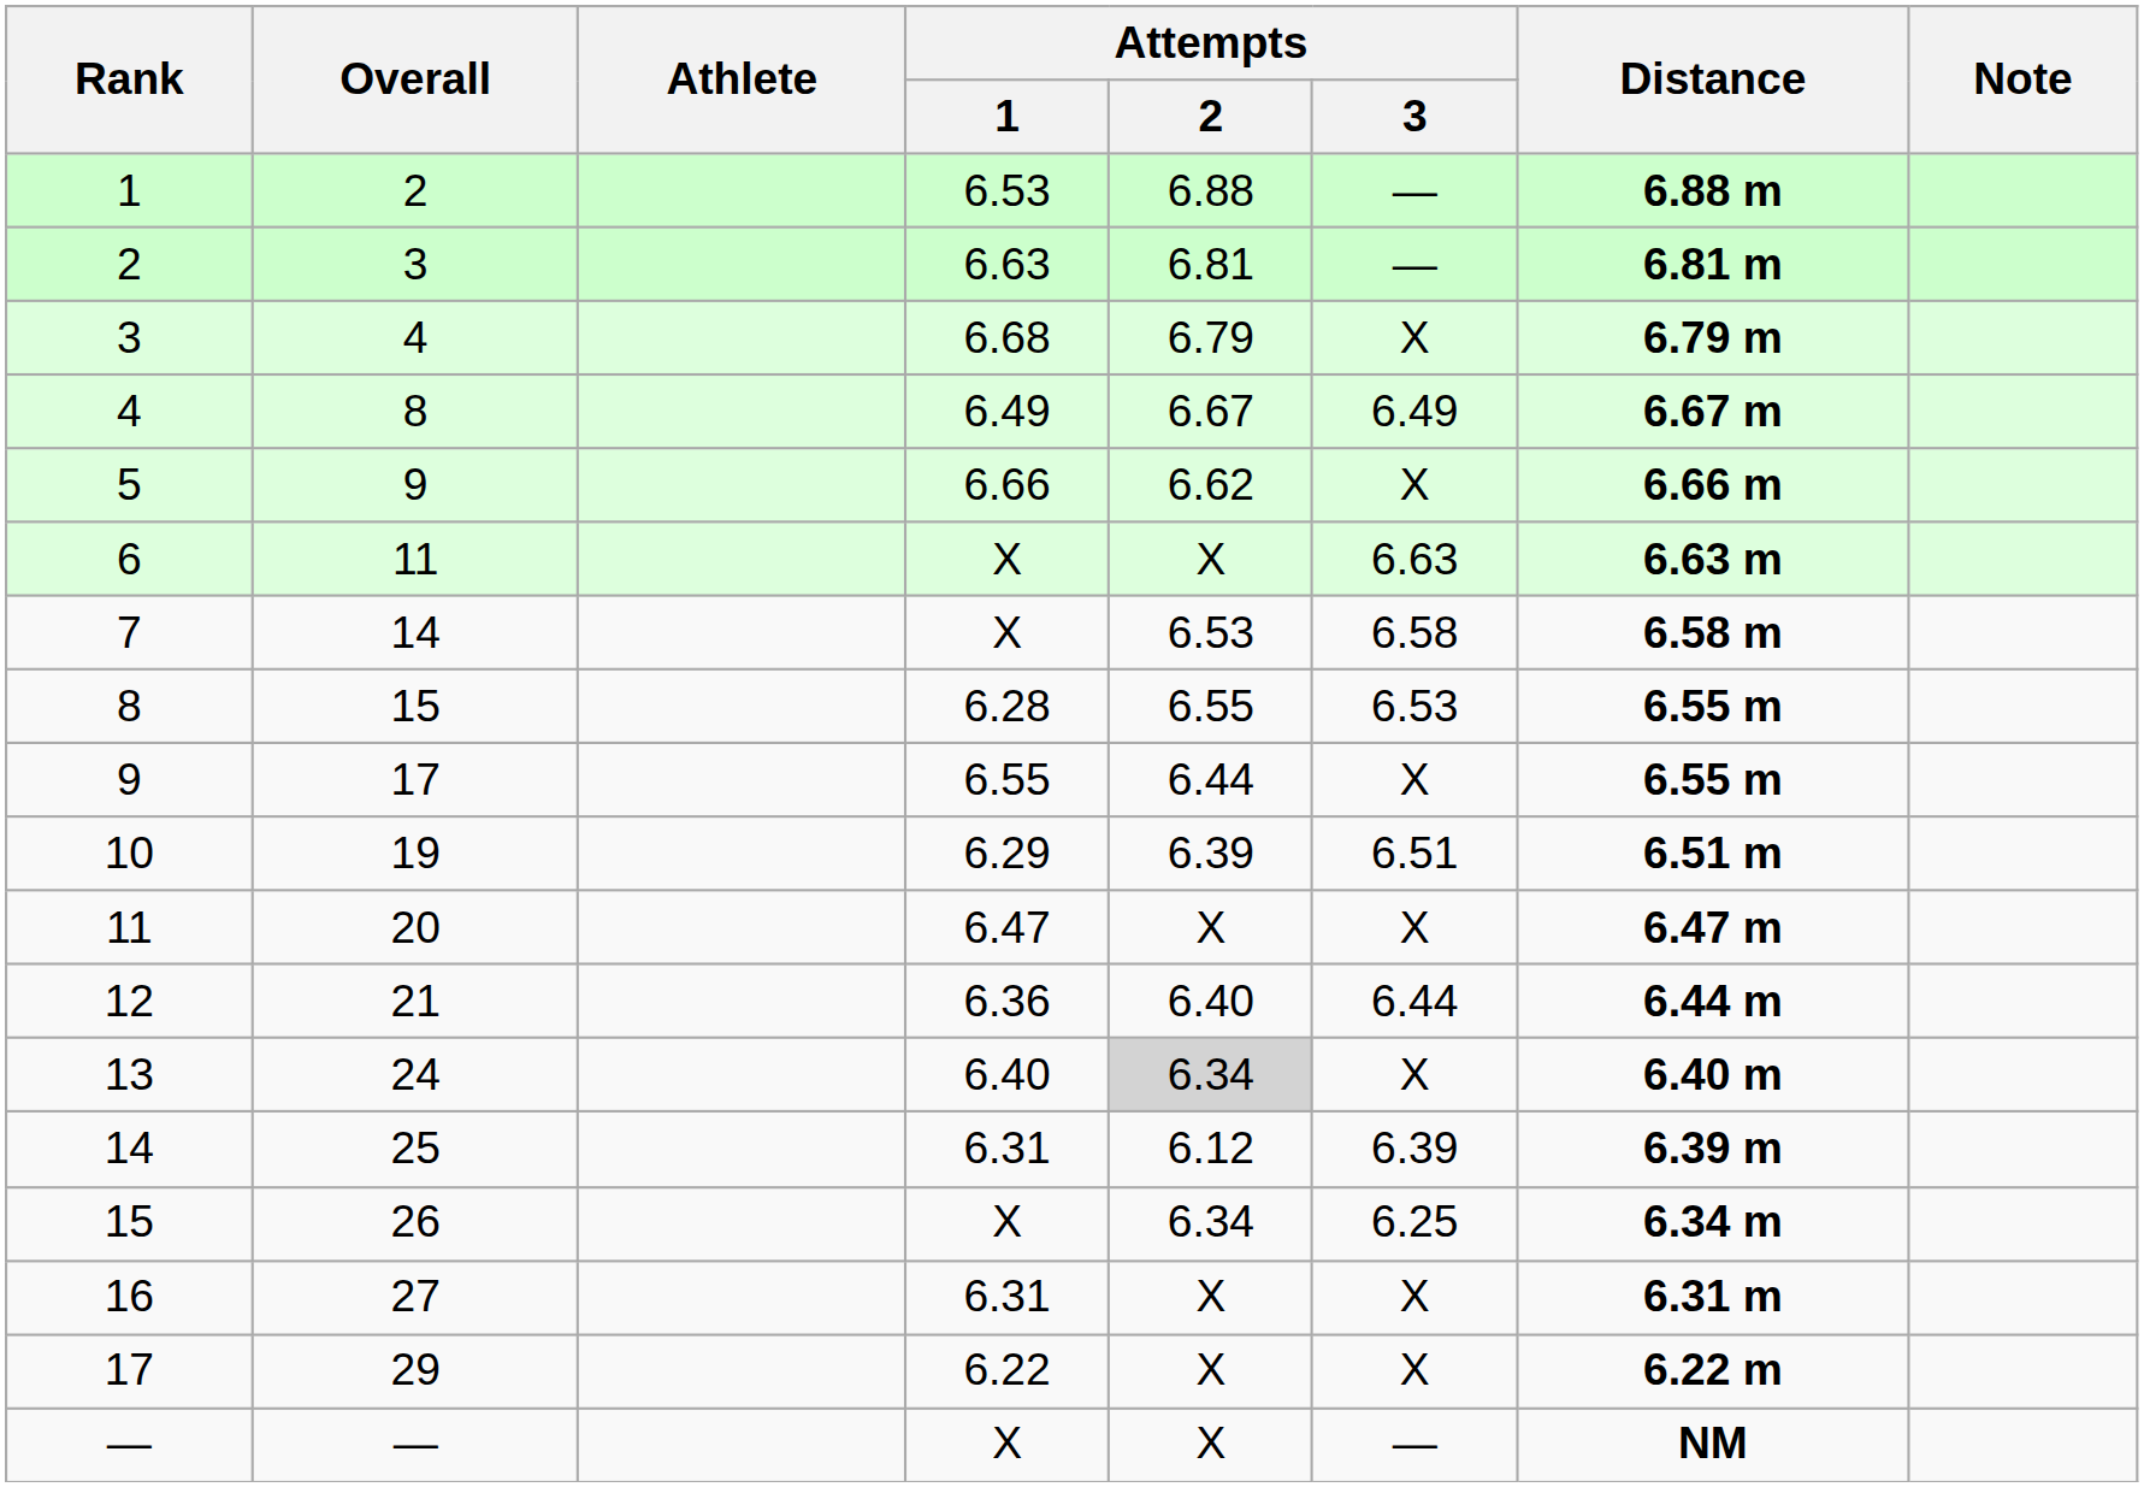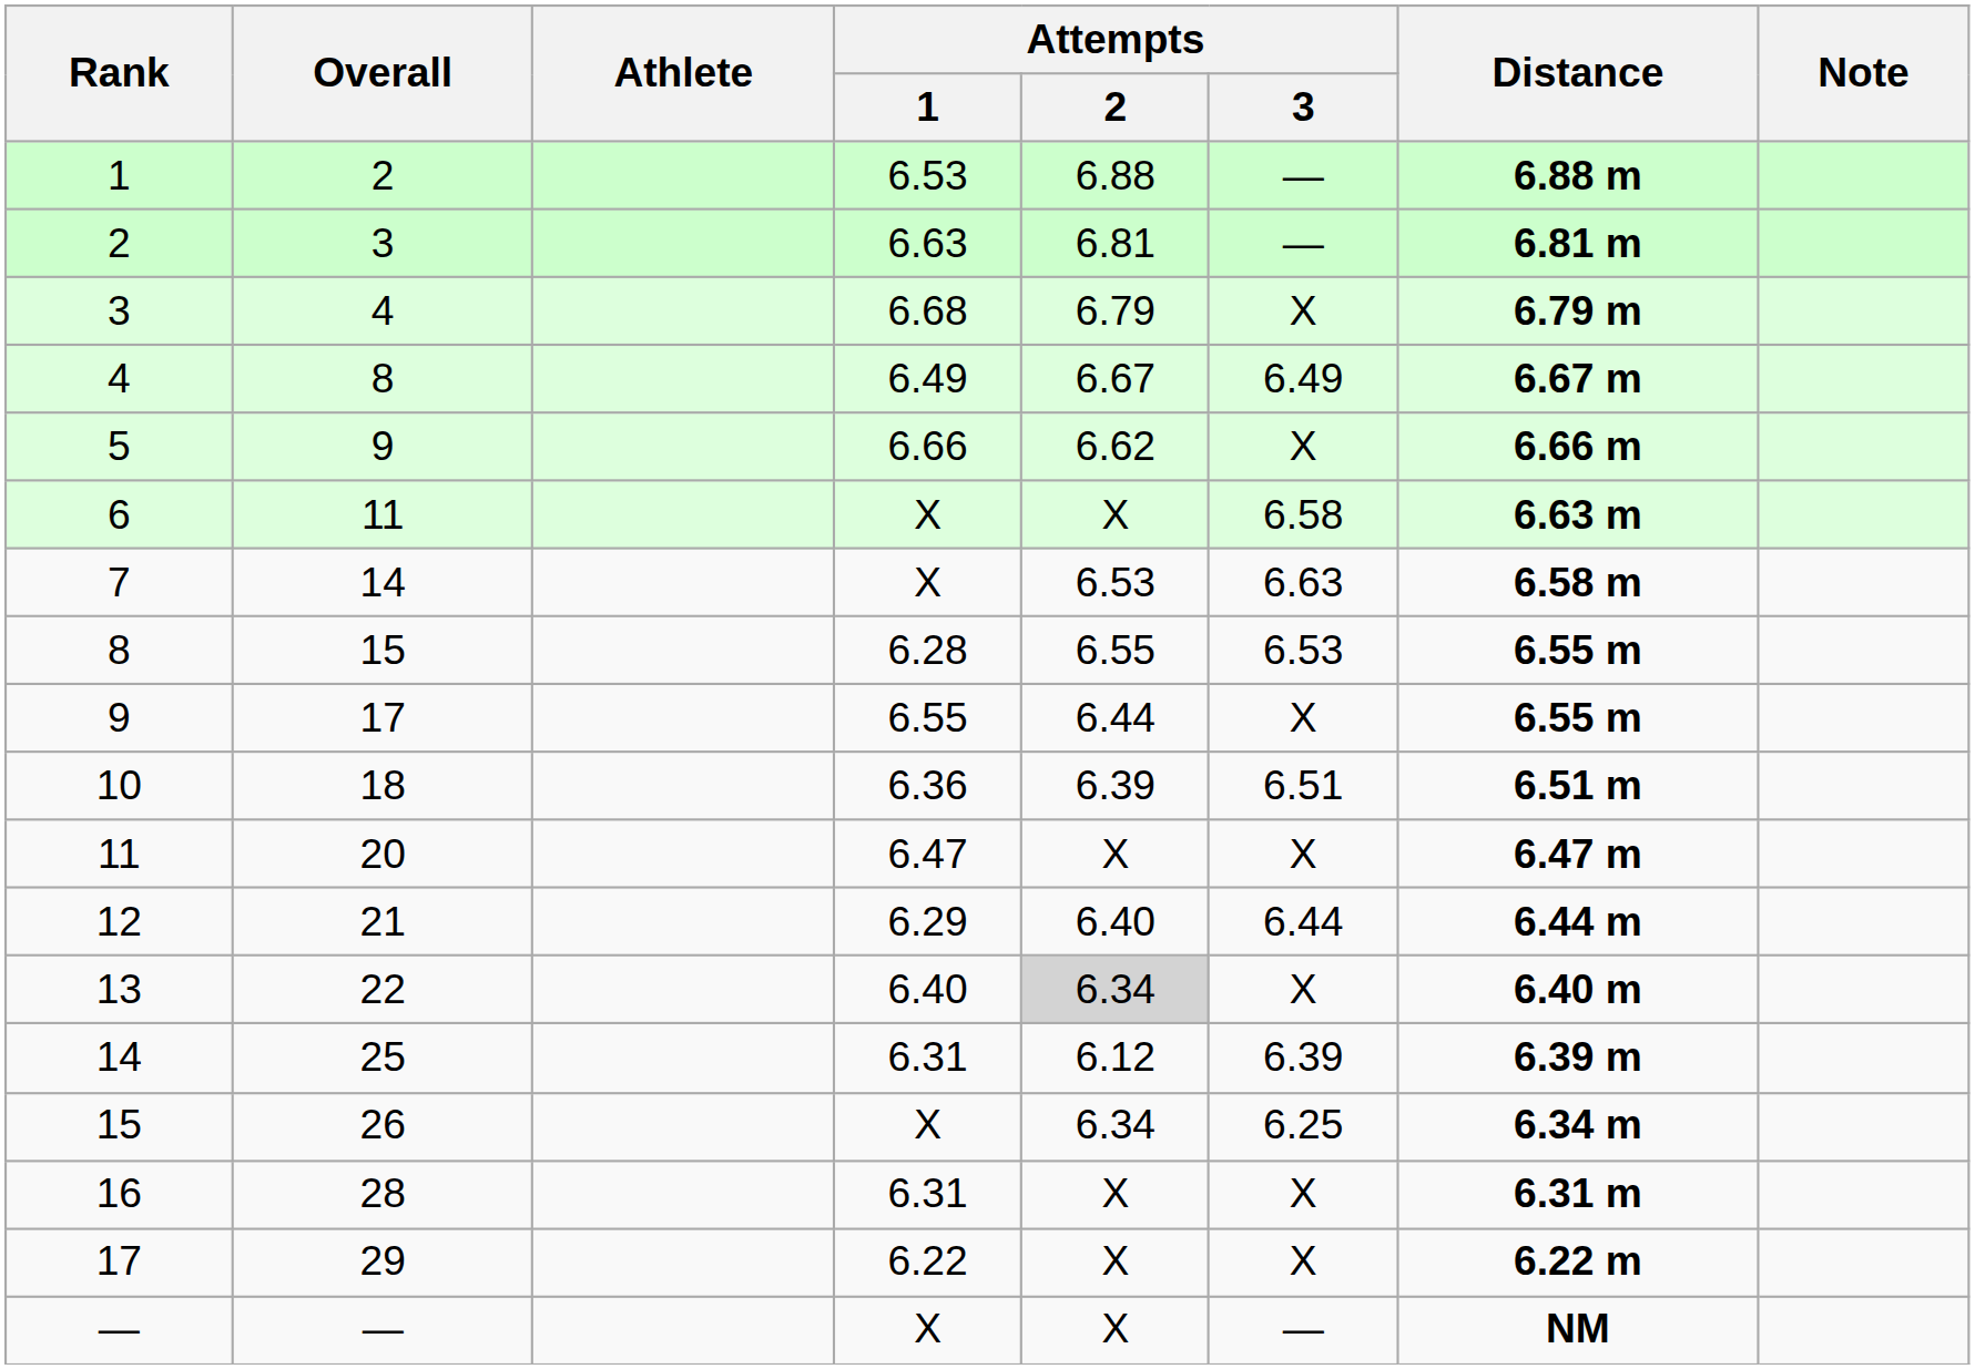 <table class="wikitable" style=" text-align:center; font-size:110%;" width="95%">
 <tr>
 <th rowspan="2">Rank</th>
 <th rowspan="2">Overall</th>
 <th rowspan="2">Athlete</th>
 <th colspan="3">Attempts</th>
 <th rowspan="2">Distance</th>
 <th rowspan="2">Note</th>
 </tr>
 <tr>
 <th>1</th>
 <th>2</th>
 <th>3</th>
 </tr>
 <tr style="background:#ccffcc;">
 <td>1</td>
 <td>2</td>
 <td align=left></td>
 <td>6.53</td>
 <td>6.88</td>
 <td>—</td>
 <td><strong>6.88 m</strong></td>
 <td></td>
 </tr>
 <tr style="background:#ccffcc;">
 <td>2</td>
 <td>3</td>
 <td align=left></td>
 <td>6.63</td>
 <td>6.81</td>
 <td>—</td>
 <td><strong>6.81 m</strong></td>
 <td></td>
 </tr>
 <tr style="background:#ddffdd;">
 <td>3</td>
 <td>4</td>
 <td align=left></td>
 <td>6.68</td>
 <td>6.79</td>
 <td>X</td>
 <td><strong>6.79 m</strong></td>
 <td></td>
 </tr>
 <tr style="background:#ddffdd;">
 <td>4</td>
 <td>8</td>
 <td align=left></td>
 <td>6.49</td>
 <td>6.67</td>
 <td>6.49</td>
 <td><strong>6.67 m</strong></td>
 <td></td>
 </tr>
 <tr style="background:#ddffdd;">
 <td>5</td>
 <td>9</td>
 <td align=left></td>
 <td>6.66</td>
 <td>6.62</td>
 <td>X</td>
 <td><strong>6.66 m</strong></td>
 <td></td>
 </tr>
 <tr style="background:#ddffdd;">
 <td>6</td>
 <td>11</td>
 <td align=left></td>
 <td>X</td>
 <td>X</td>
-<td>6.63</td>
+<td>6.58</td>
 <td><strong>6.63 m</strong></td>
 <td></td>
 </tr>
 <tr>
 <td>7</td>
 <td>14</td>
 <td align=left></td>
 <td>X</td>
 <td>6.53</td>
-<td>6.58</td>
+<td>6.63</td>
 <td><strong>6.58 m</strong></td>
 <td></td>
 </tr>
 <tr>
 <td>8</td>
 <td>15</td>
 <td align=left></td>
 <td>6.28</td>
 <td>6.55</td>
 <td>6.53</td>
 <td><strong>6.55 m </strong></td>
 <td></td>
 </tr>
 <tr>
 <td>9</td>
 <td>17</td>
 <td align=left></td>
 <td>6.55</td>
 <td>6.44</td>
 <td>X</td>
 <td><strong>6.55 m</strong></td>
 <td></td>
 </tr>
 <tr>
 <td>10</td>
-<td>19</td>
+<td>18</td>
 <td align=left></td>
-<td>6.29</td>
+<td>6.36</td>
 <td>6.39</td>
 <td>6.51</td>
 <td><strong>6.51 m</strong></td>
 <td></td>
 </tr>
 <tr>
 <td>11</td>
 <td>20</td>
 <td align=left></td>
 <td>6.47</td>
 <td>X</td>
 <td>X</td>
 <td><strong>6.47 m</strong></td>
 <td></td>
 </tr>
 <tr>
 <td>12</td>
 <td>21</td>
 <td align=left></td>
-<td>6.36</td>
+<td>6.29</td>
 <td>6.40</td>
 <td>6.44</td>
 <td><strong>6.44 m</strong></td>
 <td></td>
 </tr>
 <tr>
 <td>13</td>
-<td>24</td>
+<td>22</td>
 <td align=left></td>
 <td>6.40</td>
 <td style="background: lightgrey;">6.34</td>
 <td>X</td>
 <td><strong>6.40 m</strong></td>
 <td></td>
 </tr>
 <tr>
 <td>14</td>
 <td>25</td>
 <td align=left></td>
 <td>6.31</td>
 <td>6.12</td>
 <td>6.39</td>
 <td><strong>6.39 m</strong></td>
 <td></td>
 </tr>
 <tr>
 <td>15</td>
 <td>26</td>
 <td align=left></td>
 <td>X</td>
 <td>6.34</td>
 <td>6.25</td>
 <td><strong>6.34 m</strong></td>
 <td></td>
 </tr>
 <tr>
 <td>16</td>
-<td>27</td>
+<td>28</td>
 <td align=left></td>
 <td>6.31</td>
 <td>X</td>
 <td>X</td>
 <td><strong>6.31 m</strong></td>
 <td></td>
 </tr>
 <tr>
 <td>17</td>
 <td>29</td>
 <td align=left></td>
 <td>6.22</td>
 <td>X</td>
 <td>X</td>
 <td><strong>6.22 m</strong></td>
 <td></td>
 </tr>
 <tr>
 <td>—</td>
 <td>—</td>
 <td align=left></td>
 <td>X</td>
 <td>X</td>
 <td>—</td>
 <td><strong>NM</strong></td>
 </tr>
 </table>
